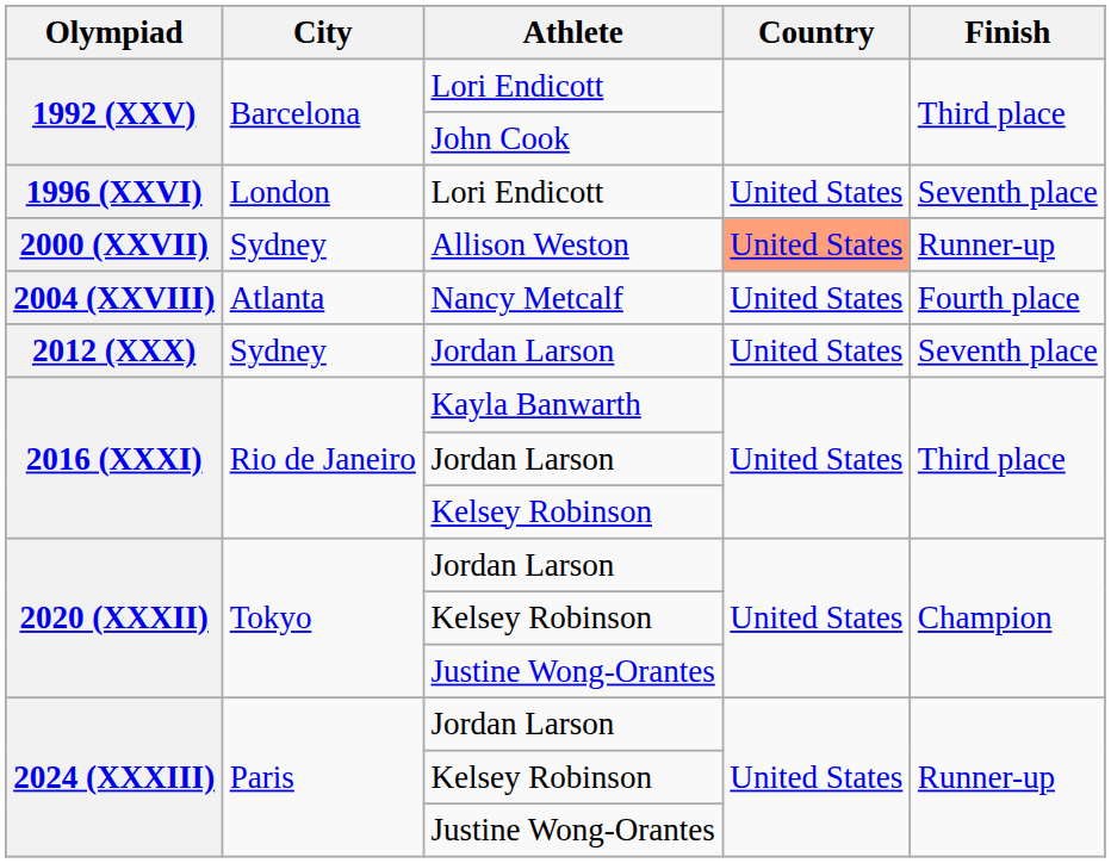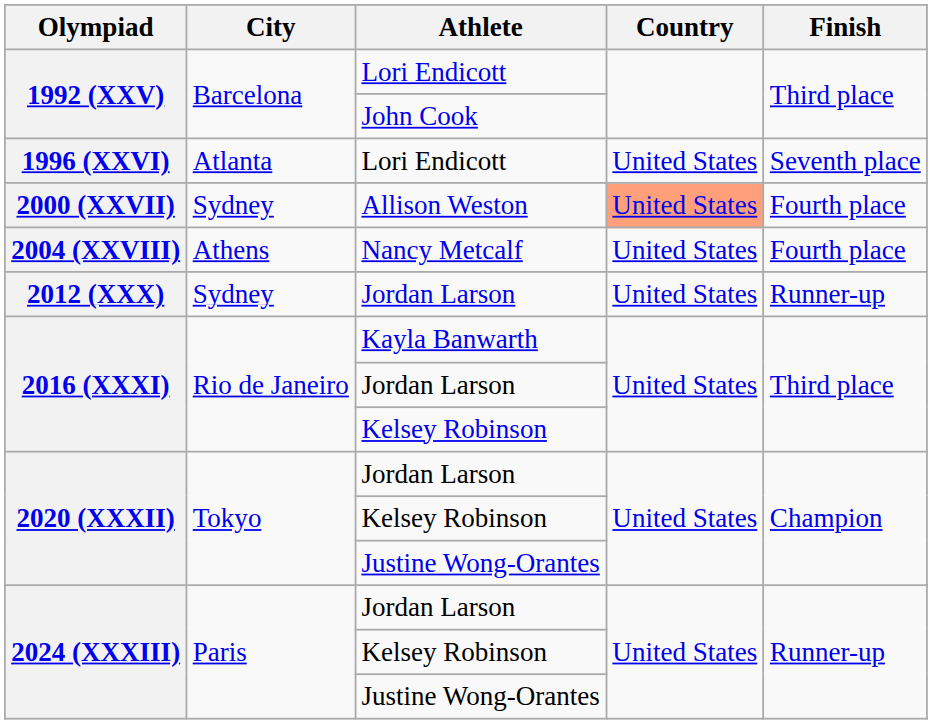 <table class=wikitable style="font-size: 95%">
 <tr>
 <th>Olympiad</th>
 <th>City</th>
 <th>Athlete</th>
 <th>Country</th>
 <th>Finish</th>
 </tr>
 <tr>
 <th rowspan=2><a href='#'>1992 (XXV)</a></th>
 <td rowspan=2> <a href='#'>Barcelona</a></td>
 <td><a href='#'>Lori Endicott</a></td>
 <td rowspan=2></td>
 <td rowspan=2> <a href='#'>Third place</a></td>
 </tr>
 <tr>
 <td><a href='#'>John Cook</a> </td>
 </tr>
 <tr>
 <th><a href='#'>1996 (XXVI)</a></th>
-<td> <a href='#'>London</a></td>
+<td> <a href='#'>Atlanta</a></td>
 <td>Lori Endicott</td>
 <td> <a href='#'>United States</a></td>
 <td><a href='#'>Seventh place</a></td>
 </tr>
 <tr>
 <th><a href='#'>2000 (XXVII)</a></th>
 <td> <a href='#'>Sydney</a></td>
 <td><a href='#'>Allison Weston</a></td>
 <td style="background: lightsalmon;"> <a href='#'>United States</a></td>
-<td> <a href='#'>Runner-up</a></td>
+<td><a href='#'>Fourth place</a></td>
 </tr>
 <tr>
 <th><a href='#'>2004 (XXVIII)</a></th>
-<td> <a href='#'>Atlanta</a></td>
+<td> <a href='#'>Athens</a></td>
 <td><a href='#'>Nancy Metcalf</a></td>
 <td> <a href='#'>United States</a></td>
 <td><a href='#'>Fourth place</a></td>
 </tr>
 <tr>
 <th><a href='#'>2012 (XXX)</a></th>
 <td> <a href='#'>Sydney</a></td>
 <td><a href='#'>Jordan Larson</a></td>
 <td> <a href='#'>United States</a></td>
-<td><a href='#'>Seventh place</a></td>
+<td> <a href='#'>Runner-up</a></td>
 </tr>
 <tr>
 <th rowspan=3><a href='#'>2016 (XXXI)</a></th>
 <td rowspan=3> <a href='#'>Rio de Janeiro</a></td>
 <td><a href='#'>Kayla Banwarth</a></td>
 <td rowspan=3> <a href='#'>United States</a></td>
 <td rowspan=3> <a href='#'>Third place</a></td>
 </tr>
 <tr>
 <td>Jordan Larson</td>
 </tr>
 <tr>
 <td><a href='#'>Kelsey Robinson</a></td>
 </tr>
 <tr>
 <th rowspan=3><a href='#'>2020 (XXXII)</a></th>
 <td rowspan=3> <a href='#'>Tokyo</a></td>
 <td>Jordan Larson</td>
 <td rowspan=3> <a href='#'>United States</a></td>
 <td rowspan=3> <a href='#'>Champion</a></td>
 </tr>
 <tr>
 <td>Kelsey Robinson</td>
 </tr>
 <tr>
 <td><a href='#'>Justine Wong-Orantes</a></td>
 </tr>
 <tr>
 <th rowspan=3><a href='#'>2024 (XXXIII)</a></th>
 <td rowspan=3> <a href='#'>Paris</a></td>
 <td>Jordan Larson</td>
 <td rowspan=3> <a href='#'>United States</a></td>
 <td rowspan=3> <a href='#'>Runner-up</a></td>
 </tr>
 <tr>
 <td>Kelsey Robinson</td>
 </tr>
 <tr>
 <td>Justine Wong-Orantes</td>
 </tr>
 </table>
